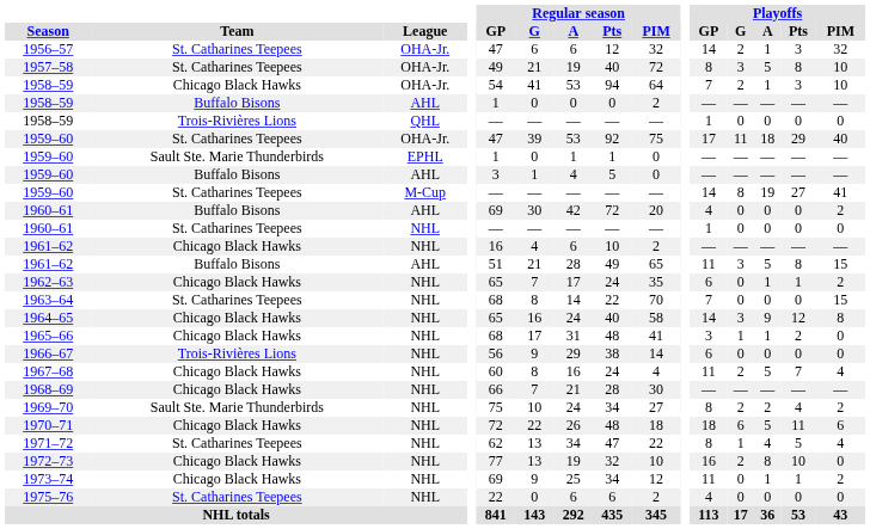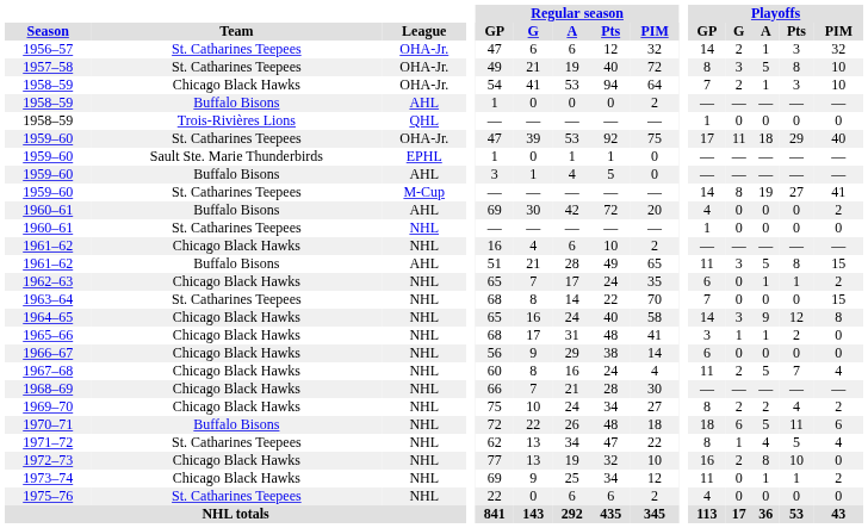 <table border="0" cellpadding="1" cellspacing="0" style="text-align:center; width:60em">
 <tr bgcolor="#e0e0e0">
 <th colspan="3" bgcolor="#ffffff"> </th>
 <th rowspan="99" bgcolor="#ffffff"> </th>
 <th colspan="5"><a href='#'>Regular season</a></th>
 <th rowspan="99" bgcolor="#ffffff"> </th>
 <th colspan="5"><a href='#'>Playoffs</a></th>
 </tr>
 <tr bgcolor="#e0e0e0">
 <th><a href='#'>Season</a></th>
 <th>Team</th>
 <th>League</th>
 <th>GP</th>
 <th><a href='#'>G</a></th>
 <th><a href='#'>A</a></th>
 <th><a href='#'>Pts</a></th>
 <th><a href='#'>PIM</a></th>
 <th>GP</th>
 <th>G</th>
 <th>A</th>
 <th>Pts</th>
 <th>PIM</th>
 </tr>
 <tr>
 <td><a href='#'>1956–57</a></td>
 <td><a href='#'>St. Catharines Teepees</a></td>
 <td><a href='#'>OHA-Jr.</a></td>
 <td>47</td>
 <td>6</td>
 <td>6</td>
 <td>12</td>
 <td>32</td>
 <td>14</td>
 <td>2</td>
 <td>1</td>
 <td>3</td>
 <td>32</td>
 </tr>
 <tr bgcolor="#f0f0f0">
 <td><a href='#'>1957–58</a></td>
 <td>St. Catharines Teepees</td>
 <td>OHA-Jr.</td>
 <td>49</td>
 <td>21</td>
 <td>19</td>
 <td>40</td>
 <td>72</td>
 <td>8</td>
 <td>3</td>
 <td>5</td>
 <td>8</td>
 <td>10</td>
 </tr>
 <tr>
 <td><a href='#'>1958–59</a></td>
 <td>Chicago Black Hawks</td>
 <td>OHA-Jr.</td>
 <td>54</td>
 <td>41</td>
 <td>53</td>
 <td>94</td>
 <td>64</td>
 <td>7</td>
 <td>2</td>
 <td>1</td>
 <td>3</td>
 <td>10</td>
 </tr>
 <tr bgcolor="#f0f0f0">
 <td><a href='#'>1958–59</a></td>
 <td><a href='#'>Buffalo Bisons</a></td>
 <td><a href='#'>AHL</a></td>
 <td>1</td>
 <td>0</td>
 <td>0</td>
 <td>0</td>
 <td>2</td>
 <td>—</td>
 <td>—</td>
 <td>—</td>
 <td>—</td>
 <td>—</td>
 </tr>
 <tr>
 <td>1958–59</td>
 <td><a href='#'>Trois-Rivières Lions</a></td>
 <td><a href='#'>QHL</a></td>
 <td>—</td>
 <td>—</td>
 <td>—</td>
 <td>—</td>
 <td>—</td>
 <td>1</td>
 <td>0</td>
 <td>0</td>
 <td>0</td>
 <td>0</td>
 </tr>
 <tr bgcolor="#f0f0f0">
 <td><a href='#'>1959–60</a></td>
 <td>St. Catharines Teepees</td>
 <td>OHA-Jr.</td>
 <td>47</td>
 <td>39</td>
 <td>53</td>
 <td>92</td>
 <td>75</td>
 <td>17</td>
 <td>11</td>
 <td>18</td>
 <td>29</td>
 <td>40</td>
 </tr>
 <tr>
 <td><a href='#'>1959–60</a></td>
 <td>Sault Ste. Marie Thunderbirds</td>
 <td><a href='#'>EPHL</a></td>
 <td>1</td>
 <td>0</td>
 <td>1</td>
 <td>1</td>
 <td>0</td>
 <td>—</td>
 <td>—</td>
 <td>—</td>
 <td>—</td>
 <td>—</td>
 </tr>
 <tr bgcolor="#f0f0f0">
 <td><a href='#'>1959–60</a></td>
 <td>Buffalo Bisons</td>
 <td>AHL</td>
 <td>3</td>
 <td>1</td>
 <td>4</td>
 <td>5</td>
 <td>0</td>
 <td>—</td>
 <td>—</td>
 <td>—</td>
 <td>—</td>
 <td>—</td>
 </tr>
 <tr>
 <td><a href='#'>1959–60</a></td>
 <td>St. Catharines Teepees</td>
 <td><a href='#'>M-Cup</a></td>
 <td>—</td>
 <td>—</td>
 <td>—</td>
 <td>—</td>
 <td>—</td>
 <td>14</td>
 <td>8</td>
 <td>19</td>
 <td>27</td>
 <td>41</td>
 </tr>
 <tr bgcolor="#f0f0f0">
 <td><a href='#'>1960–61</a></td>
 <td>Buffalo Bisons</td>
 <td>AHL</td>
 <td>69</td>
 <td>30</td>
 <td>42</td>
 <td>72</td>
 <td>20</td>
 <td>4</td>
 <td>0</td>
 <td>0</td>
 <td>0</td>
 <td>2</td>
 </tr>
 <tr>
 <td><a href='#'>1960–61</a></td>
 <td>St. Catharines Teepees</td>
 <td><a href='#'>NHL</a></td>
 <td>—</td>
 <td>—</td>
 <td>—</td>
 <td>—</td>
 <td>—</td>
 <td>1</td>
 <td>0</td>
 <td>0</td>
 <td>0</td>
 <td>0</td>
 </tr>
 <tr bgcolor="#f0f0f0">
 <td><a href='#'>1961–62</a></td>
 <td>Chicago Black Hawks</td>
 <td>NHL</td>
 <td>16</td>
 <td>4</td>
 <td>6</td>
 <td>10</td>
 <td>2</td>
 <td>—</td>
 <td>—</td>
 <td>—</td>
 <td>—</td>
 <td>—</td>
 </tr>
 <tr>
 <td><a href='#'>1961–62</a></td>
 <td>Buffalo Bisons</td>
 <td>AHL</td>
 <td>51</td>
 <td>21</td>
 <td>28</td>
 <td>49</td>
 <td>65</td>
 <td>11</td>
 <td>3</td>
 <td>5</td>
 <td>8</td>
 <td>15</td>
 </tr>
 <tr bgcolor="#f0f0f0">
 <td><a href='#'>1962–63</a></td>
 <td>Chicago Black Hawks</td>
 <td>NHL</td>
 <td>65</td>
 <td>7</td>
 <td>17</td>
 <td>24</td>
 <td>35</td>
 <td>6</td>
 <td>0</td>
 <td>1</td>
 <td>1</td>
 <td>2</td>
 </tr>
 <tr>
 <td><a href='#'>1963–64</a></td>
 <td>St. Catharines Teepees</td>
 <td>NHL</td>
 <td>68</td>
 <td>8</td>
 <td>14</td>
 <td>22</td>
 <td>70</td>
 <td>7</td>
 <td>0</td>
 <td>0</td>
 <td>0</td>
 <td>15</td>
 </tr>
 <tr bgcolor="#f0f0f0">
 <td><a href='#'>1964–65</a></td>
 <td>Chicago Black Hawks</td>
 <td>NHL</td>
 <td>65</td>
 <td>16</td>
 <td>24</td>
 <td>40</td>
 <td>58</td>
 <td>14</td>
 <td>3</td>
 <td>9</td>
 <td>12</td>
 <td>8</td>
 </tr>
 <tr>
 <td><a href='#'>1965–66</a></td>
 <td>Chicago Black Hawks</td>
 <td>NHL</td>
 <td>68</td>
 <td>17</td>
 <td>31</td>
 <td>48</td>
 <td>41</td>
 <td>3</td>
 <td>1</td>
 <td>1</td>
 <td>2</td>
 <td>0</td>
 </tr>
 <tr bgcolor="#f0f0f0">
 <td><a href='#'>1966–67</a></td>
-<td><a href='#'>Trois-Rivières Lions</a></td>
+<td>Chicago Black Hawks</td>
 <td>NHL</td>
 <td>56</td>
 <td>9</td>
 <td>29</td>
 <td>38</td>
 <td>14</td>
 <td>6</td>
 <td>0</td>
 <td>0</td>
 <td>0</td>
 <td>0</td>
 </tr>
 <tr>
 <td><a href='#'>1967–68</a></td>
 <td>Chicago Black Hawks</td>
 <td>NHL</td>
 <td>60</td>
 <td>8</td>
 <td>16</td>
 <td>24</td>
 <td>4</td>
 <td>11</td>
 <td>2</td>
 <td>5</td>
 <td>7</td>
 <td>4</td>
 </tr>
 <tr bgcolor="#f0f0f0">
 <td><a href='#'>1968–69</a></td>
 <td>Chicago Black Hawks</td>
 <td>NHL</td>
 <td>66</td>
 <td>7</td>
 <td>21</td>
 <td>28</td>
 <td>30</td>
 <td>—</td>
 <td>—</td>
 <td>—</td>
 <td>—</td>
 <td>—</td>
 </tr>
 <tr>
 <td><a href='#'>1969–70</a></td>
-<td>Sault Ste. Marie Thunderbirds</td>
+<td>Chicago Black Hawks</td>
 <td>NHL</td>
 <td>75</td>
 <td>10</td>
 <td>24</td>
 <td>34</td>
 <td>27</td>
 <td>8</td>
 <td>2</td>
 <td>2</td>
 <td>4</td>
 <td>2</td>
 </tr>
 <tr bgcolor="#f0f0f0">
 <td><a href='#'>1970–71</a></td>
-<td>Chicago Black Hawks</td>
+<td><a href='#'>Buffalo Bisons</a></td>
 <td>NHL</td>
 <td>72</td>
 <td>22</td>
 <td>26</td>
 <td>48</td>
 <td>18</td>
 <td>18</td>
 <td>6</td>
 <td>5</td>
 <td>11</td>
 <td>6</td>
 </tr>
 <tr>
 <td><a href='#'>1971–72</a></td>
 <td>St. Catharines Teepees</td>
 <td>NHL</td>
 <td>62</td>
 <td>13</td>
 <td>34</td>
 <td>47</td>
 <td>22</td>
 <td>8</td>
 <td>1</td>
 <td>4</td>
 <td>5</td>
 <td>4</td>
 </tr>
 <tr bgcolor="#f0f0f0">
 <td><a href='#'>1972–73</a></td>
 <td>Chicago Black Hawks</td>
 <td>NHL</td>
 <td>77</td>
 <td>13</td>
 <td>19</td>
 <td>32</td>
 <td>10</td>
 <td>16</td>
 <td>2</td>
 <td>8</td>
 <td>10</td>
 <td>0</td>
 </tr>
 <tr>
 <td><a href='#'>1973–74</a></td>
 <td>Chicago Black Hawks</td>
 <td>NHL</td>
 <td>69</td>
 <td>9</td>
 <td>25</td>
 <td>34</td>
 <td>12</td>
 <td>11</td>
 <td>0</td>
 <td>1</td>
 <td>1</td>
 <td>2</td>
 </tr>
 <tr bgcolor="#f0f0f0">
 <td><a href='#'>1975–76</a></td>
 <td><a href='#'>St. Catharines Teepees</a></td>
 <td>NHL</td>
 <td>22</td>
 <td>0</td>
 <td>6</td>
 <td>6</td>
 <td>2</td>
 <td>4</td>
 <td>0</td>
 <td>0</td>
 <td>0</td>
 <td>0</td>
 </tr>
 <tr bgcolor="#e0e0e0">
 <th colspan="3">NHL totals</th>
 <th>841</th>
 <th>143</th>
 <th>292</th>
 <th>435</th>
 <th>345</th>
 <th>113</th>
 <th>17</th>
 <th>36</th>
 <th>53</th>
 <th>43</th>
 </tr>
 </table>
